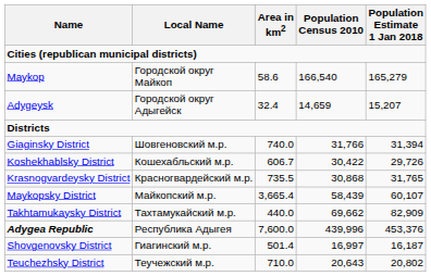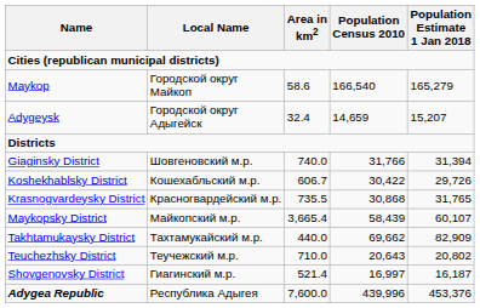 <table class="sortable wikitable">
 <tr>
 <th>Name</th>
 <th>Local Name</th>
 <th>Area in<br>km<sup>2</sup></th>
 <th>Population<br>Census 2010</th>
 <th>Population<br>Estimate<br>1 Jan 2018</th>
 </tr>
 <tr>
 <td colspan="5"><strong>Cities (republican municipal districts)</strong></td>
 </tr>
 <tr>
 <td><a href='#'>Maykop</a></td>
 <td>Городской округ <br> Майкоп</td>
 <td>58.6</td>
 <td>166,540</td>
 <td>165,279</td>
 </tr>
 <tr>
 <td><a href='#'>Adygeysk</a></td>
 <td>Городской округ <br> Адыгейск</td>
 <td>32.4</td>
 <td>14,659</td>
 <td>15,207</td>
 </tr>
 <tr>
 <td colspan="5"><strong>Districts</strong></td>
 </tr>
 <tr>
 <td><a href='#'>Giaginsky District</a></td>
 <td>Шовгеновский м.р.</td>
 <td align="right">740.0</td>
 <td align="right">31,766</td>
 <td align="right">31,394</td>
 </tr>
 <tr>
 <td><a href='#'>Koshekhablsky District</a></td>
 <td>Кошехабльский м.р.</td>
 <td align="right">606.7</td>
 <td align="right">30,422</td>
 <td align="right">29,726</td>
 </tr>
 <tr>
 <td><a href='#'>Krasnogvardeysky District</a></td>
 <td>Красногвардейский м.р.</td>
 <td align="right">735.5</td>
 <td align="right">30,868</td>
 <td align="right">31,765</td>
 </tr>
 <tr>
 <td><a href='#'>Maykopsky District</a></td>
 <td>Майкопский м.р.</td>
 <td align="right">3,665.4</td>
 <td align="right">58,439</td>
 <td align="right">60,107</td>
 </tr>
 <tr>
 <td><a href='#'>Takhtamukaysky District</a></td>
 <td>Тахтамукайский м.р.</td>
 <td align="right">440.0</td>
 <td align="right">69,662</td>
 <td align="right">82,909</td>
 </tr>
 <tr>
+<td><a href='#'>Teuchezhsky District</a></td>
+<td>Теучежский м.р.</td>
+<td align="right">710.0</td>
+<td align="right">20,643</td>
+<td align="right">20,802</td>
+</tr>
+<tr>
+<td><a href='#'>Shovgenovsky District</a></td>
+<td>Гиагинский м.р.</td>
+<td align="right">521.4</td>
+<td align="right">16,997</td>
+<td align="right">16,187</td>
+</tr>
+<tr>
 <td><strong><em>Adygea Republic<strong> <em></td>
 <td>Республика Адыгея</td>
 <td align="right">7,600.0</td>
 <td align="right">439,996</td>
 <td align="right">453,376</td>
 </tr>
-<tr>
-<td><a href='#'>Shovgenovsky District</a></td>
-<td>Гиагинский м.р.</td>
-<td align="right">501.4</td>
-<td align="right">16,997</td>
-<td align="right">16,187</td>
-</tr>
-<tr>
-<td><a href='#'>Teuchezhsky District</a></td>
-<td>Теучежский м.р.</td>
-<td align="right">710.0</td>
-<td align="right">20,643</td>
-<td align="right">20,802</td>
-</tr>
 </table>
